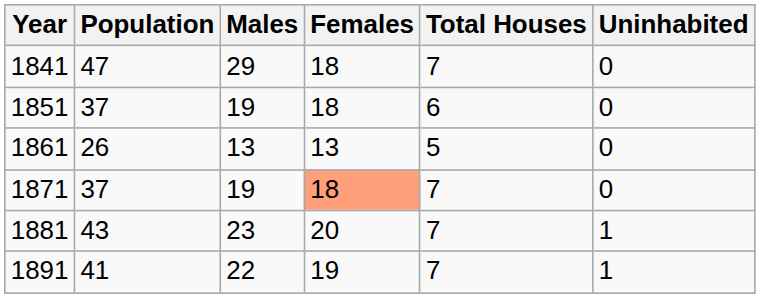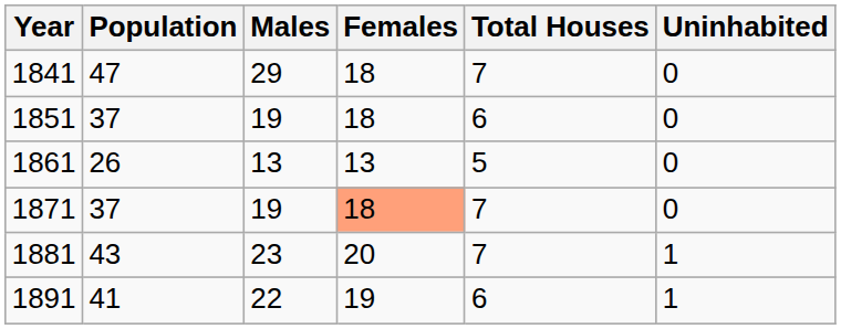 <table class="wikitable">
 <tr>
 <th>Year</th>
 <th>Population</th>
 <th>Males</th>
 <th>Females</th>
 <th>Total Houses</th>
 <th>Uninhabited</th>
 </tr>
 <tr>
 <td>1841</td>
 <td>47</td>
 <td>29</td>
 <td>18</td>
 <td>7</td>
 <td>0</td>
 </tr>
 <tr>
 <td>1851</td>
 <td>37</td>
 <td>19</td>
 <td>18</td>
 <td>6</td>
 <td>0</td>
 </tr>
 <tr>
 <td>1861</td>
 <td>26</td>
 <td>13</td>
 <td>13</td>
 <td>5</td>
 <td>0</td>
 </tr>
 <tr>
 <td>1871</td>
 <td>37</td>
 <td>19</td>
 <td style="background: lightsalmon;">18</td>
 <td>7</td>
 <td>0</td>
 </tr>
 <tr>
 <td>1881</td>
 <td>43</td>
 <td>23</td>
 <td>20</td>
 <td>7</td>
 <td>1</td>
 </tr>
 <tr>
 <td>1891</td>
 <td>41</td>
 <td>22</td>
 <td>19</td>
-<td>7</td>
+<td>6</td>
 <td>1</td>
 </tr>
 </table>
